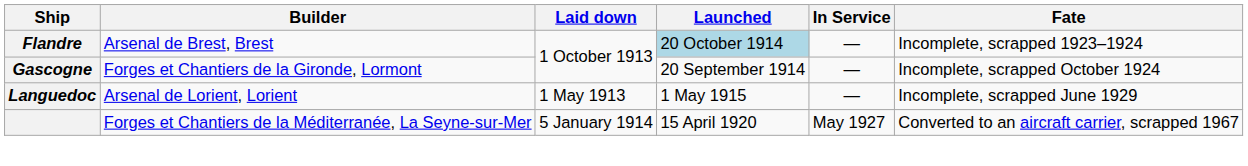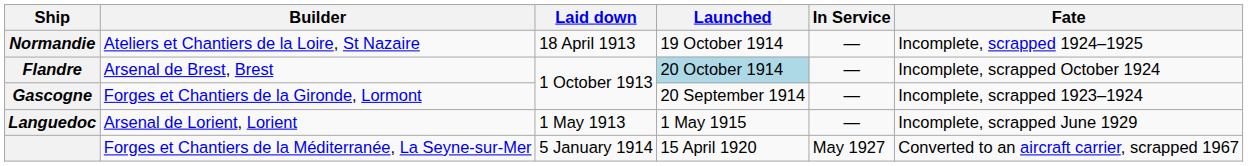 <table class="wikitable plainrowheaders">
 <tr>
 <th scope="col">Ship</th>
 <th scope="col">Builder</th>
 <th scope="col"><a href='#'>Laid down</a></th>
 <th scope="col"><a href='#'>Launched</a></th>
 <th scope="col">In Service</th>
 <th scope="col">Fate</th>
 </tr>
 <tr>
+<th scope="row"><em>Normandie</em></th>
+<td><a href='#'>Ateliers et Chantiers de la Loire</a>, <a href='#'>St Nazaire</a></td>
+<td>18 April 1913</td>
+<td>19 October 1914</td>
+<td style="text-align: center;">—</td>
+<td>Incomplete, <a href='#'>scrapped</a> 1924–1925</td>
+</tr>
+<tr>
 <th scope="row"><em>Flandre</em></th>
 <td><a href='#'>Arsenal de Brest</a>, <a href='#'>Brest</a></td>
 <td rowspan=2>1 October 1913</td>
 <td style="background: lightblue;">20 October 1914</td>
 <td style="text-align: center;">—</td>
-<td>Incomplete, scrapped 1923–1924</td>
+<td>Incomplete, scrapped October 1924</td>
 </tr>
 <tr>
 <th scope="row"><em>Gascogne</em></th>
 <td><a href='#'>Forges et Chantiers de la Gironde</a>, <a href='#'>Lormont</a></td>
 <td>20 September 1914</td>
 <td style="text-align: center;">—</td>
-<td>Incomplete, scrapped October 1924</td>
+<td>Incomplete, scrapped 1923–1924</td>
 </tr>
 <tr>
 <th scope="row"><em>Languedoc</em></th>
 <td><a href='#'>Arsenal de Lorient</a>, <a href='#'>Lorient</a></td>
 <td>1 May 1913</td>
 <td>1 May 1915</td>
 <td style="text-align: center;">—</td>
 <td>Incomplete, scrapped June 1929</td>
 </tr>
 <tr>
 <th scope="row"></th>
 <td><a href='#'>Forges et Chantiers de la Méditerranée</a>, <a href='#'>La Seyne-sur-Mer</a></td>
 <td>5 January 1914</td>
 <td>15 April 1920</td>
 <td>May 1927</td>
 <td>Converted to an <a href='#'>aircraft carrier</a>, scrapped 1967</td>
 </tr>
 </table>
